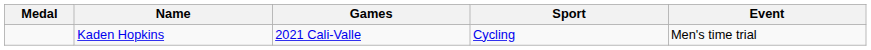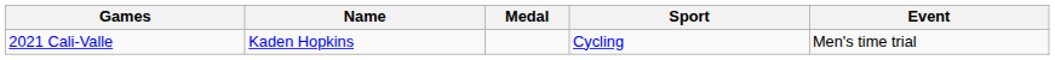 <table class="sortable wikitable">
 <tr>
+<th style="width:15em">Games</th>
+<th style="width:15em">Name</th>
 <th style="width:5em">Medal</th>
-<th style="width:15em">Name</th>
-<th style="width:15em">Games</th>
 <th style="width:15em">Sport</th>
 <th style="width:15em">Event</th>
 </tr>
 <tr>
+<td><a href='#'>2021 Cali-Valle</a></td>
+<td><a href='#'>Kaden Hopkins</a></td>
 <td></td>
-<td><a href='#'>Kaden Hopkins</a></td>
-<td><a href='#'>2021 Cali-Valle</a></td>
 <td> <a href='#'>Cycling</a></td>
 <td>Men's time trial</td>
 </tr>
 </table>
